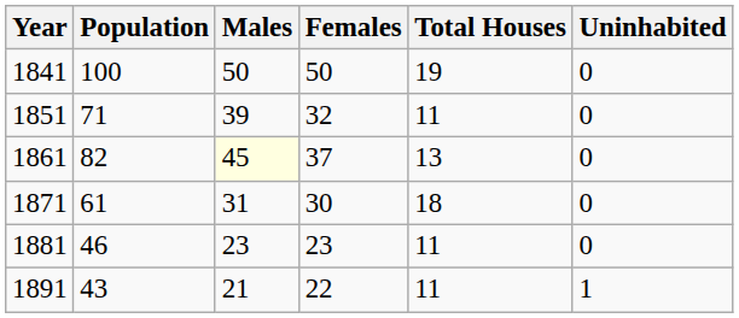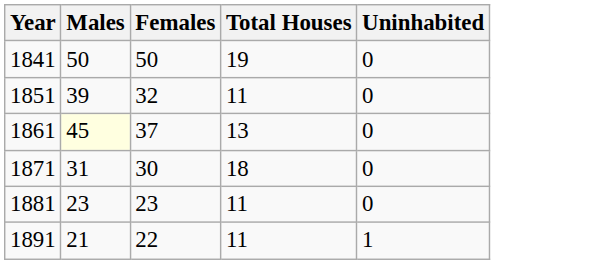 <table class="wikitable">
 <tr>
 <th>Year</th>
-<th>Population</th>
 <th>Males</th>
 <th>Females</th>
 <th>Total Houses</th>
 <th>Uninhabited</th>
 </tr>
 <tr>
 <td>1841</td>
-<td>100</td>
 <td>50</td>
 <td>50</td>
 <td>19</td>
 <td>0</td>
 </tr>
 <tr>
 <td>1851</td>
-<td>71</td>
 <td>39</td>
 <td>32</td>
 <td>11</td>
 <td>0</td>
 </tr>
 <tr>
 <td>1861</td>
-<td>82</td>
 <td style="background: lightyellow;">45</td>
 <td>37</td>
 <td>13</td>
 <td>0</td>
 </tr>
 <tr>
 <td>1871</td>
-<td>61</td>
 <td>31</td>
 <td>30</td>
 <td>18</td>
 <td>0</td>
 </tr>
 <tr>
 <td>1881</td>
-<td>46</td>
 <td>23</td>
 <td>23</td>
 <td>11</td>
 <td>0</td>
 </tr>
 <tr>
 <td>1891</td>
-<td>43</td>
 <td>21</td>
 <td>22</td>
 <td>11</td>
 <td>1</td>
 </tr>
 </table>
